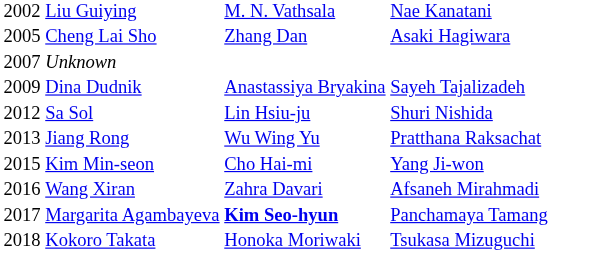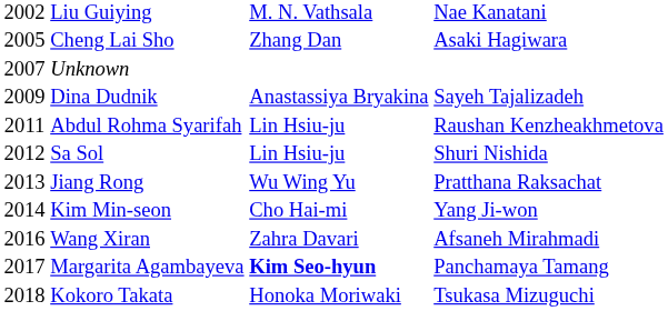 <table>
 <tr>
 <td align="center">2002</td>
 <td> <a href='#'>Liu Guiying</a></td>
 <td> <a href='#'>M. N. Vathsala</a></td>
 <td> <a href='#'>Nae Kanatani</a></td>
 </tr>
 <tr>
 <td align="center">2005</td>
 <td> <a href='#'>Cheng Lai Sho</a></td>
 <td> <a href='#'>Zhang Dan</a></td>
 <td> <a href='#'>Asaki Hagiwara</a></td>
 </tr>
 <tr>
 <td align="center">2007</td>
 <td colspan=3><em>Unknown</em></td>
 </tr>
 <tr>
 <td align="center">2009</td>
 <td> <a href='#'>Dina Dudnik</a></td>
 <td> <a href='#'>Anastassiya Bryakina</a></td>
 <td> <a href='#'>Sayeh Tajalizadeh</a></td>
 </tr>
 <tr>
+<td align="center">2011</td>
+<td> <a href='#'>Abdul Rohma Syarifah</a></td>
+<td> <a href='#'>Lin Hsiu-ju</a></td>
+<td> <a href='#'>Raushan Kenzheakhmetova</a></td>
+</tr>
+<tr>
 <td align="center">2012</td>
 <td> <a href='#'>Sa Sol</a></td>
 <td> <a href='#'>Lin Hsiu-ju</a></td>
 <td> <a href='#'>Shuri Nishida</a></td>
 </tr>
 <tr>
 <td align="center">2013</td>
 <td> <a href='#'>Jiang Rong</a></td>
 <td> <a href='#'>Wu Wing Yu</a></td>
 <td> <a href='#'>Pratthana Raksachat</a></td>
 </tr>
 <tr>
-<td align="center">2015</td>
+<td align="center">2014</td>
 <td> <a href='#'>Kim Min-seon</a></td>
 <td> <a href='#'>Cho Hai-mi</a></td>
 <td> <a href='#'>Yang Ji-won</a></td>
 </tr>
 <tr>
 <td align="center">2016</td>
 <td> <a href='#'>Wang Xiran</a></td>
 <td> <a href='#'>Zahra Davari</a></td>
 <td> <a href='#'>Afsaneh Mirahmadi</a></td>
 </tr>
 <tr>
 <td align="center">2017</td>
 <td> <a href='#'>Margarita Agambayeva</a></td>
 <td><strong> <a href='#'>Kim Seo-hyun</a></strong></td>
 <td> <a href='#'>Panchamaya Tamang</a></td>
 </tr>
 <tr>
 <td align="center">2018</td>
 <td> <a href='#'>Kokoro Takata</a></td>
 <td> <a href='#'>Honoka Moriwaki</a></td>
 <td> <a href='#'>Tsukasa Mizuguchi</a></td>
 </tr>
 </table>
